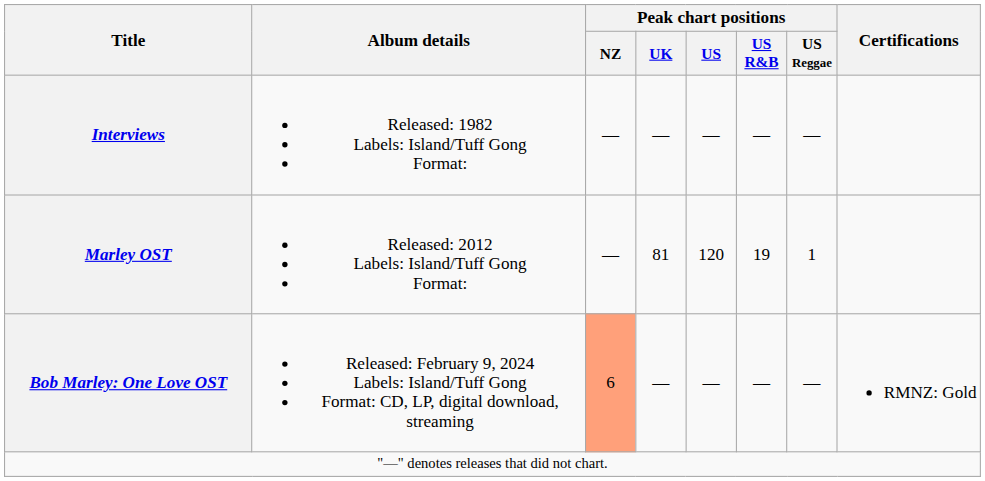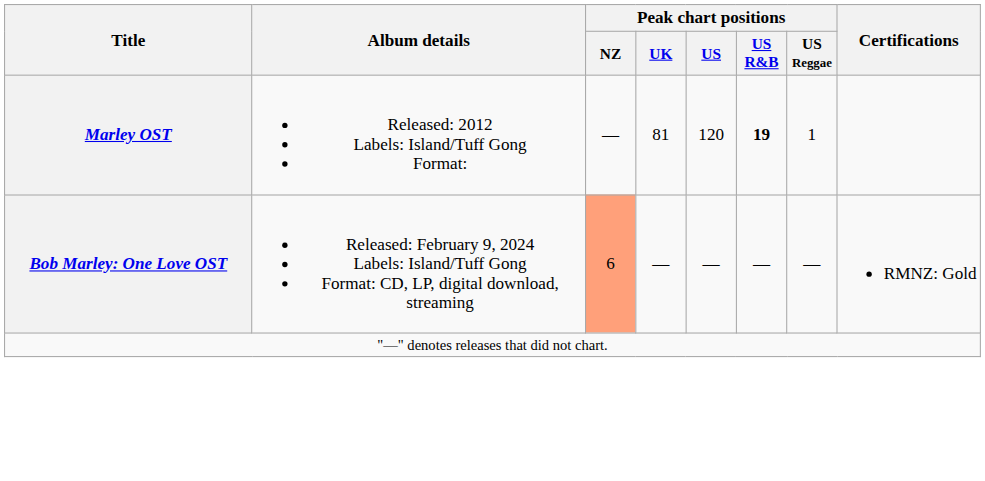 <table class="wikitable plainrowheaders" style="text-align:center;">
 <tr>
 <th scope="col" rowspan="2" style="width:14em;">Title</th>
 <th scope="col" rowspan="2" style="width:19em;">Album details</th>
 <th scope="col" colspan="5">Peak chart positions</th>
 <th scope="col" rowspan="2">Certifications</th>
 </tr>
 <tr>
 <th scope="col" style="width:2.8em;font-size:90%;">NZ<br></th>
 <th scope="col" style="width:2.8em;font-size:90%;"><a href='#'>UK</a><br></th>
 <th scope="col" style="width:2.8em;font-size:90%;"><a href='#'>US</a></th>
 <th scope="col" style="width:2.8em;font-size:90%;"><a href='#'>US<br>R&B</a></th>
 <th scope="col" style="width:2.8em;font-size:90%;">US <small>Reggae</small></th>
 </tr>
 <tr>
-<th scope="row"><em><a href='#'>Interviews</a></em></th>
-<td><br><ul><li>Released: 1982</li><li>Labels: Island/Tuff Gong</li><li>Format:</li></ul></td>
-<td>—</td>
-<td>—</td>
-<td>—</td>
-<td>—</td>
-<td>—</td>
-<td></td>
-</tr>
-<tr>
 <th scope="row"><em><a href='#'>Marley OST</a></em></th>
 <td><br><ul><li>Released: 2012</li><li>Labels: Island/Tuff Gong</li><li>Format:</li></ul></td>
 <td>—</td>
 <td>81</td>
 <td>120</td>
-<td>19</td>
+<td><strong>19</strong></td>
 <td>1</td>
 <td></td>
 </tr>
 <tr>
 <th scope="row"><em><a href='#'>Bob Marley: One Love OST</a></em></th>
 <td><br><ul><li>Released: February 9, 2024</li><li>Labels: Island/Tuff Gong</li><li>Format: CD, LP, digital download, streaming</li></ul></td>
 <td style="background: lightsalmon;">6</td>
 <td>—</td>
 <td>—</td>
 <td>—</td>
 <td>—</td>
 <td><br><ul><li>RMNZ: Gold</li></ul></td>
 </tr>
 <tr>
 <td colspan="8" style="text-align:center; font-size:85%;">"—" denotes releases that did not chart.</td>
 </tr>
 </table>
